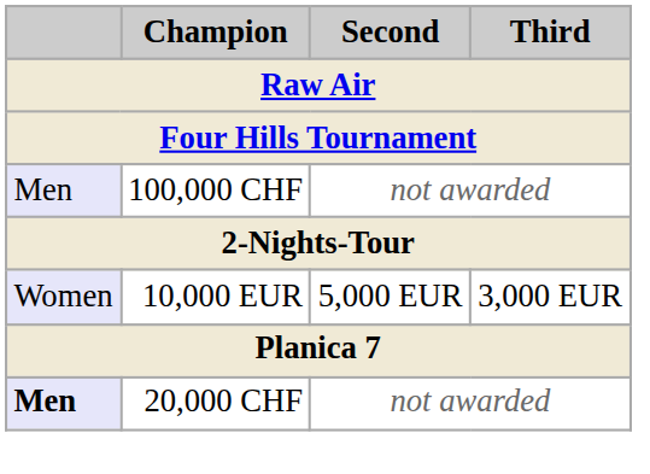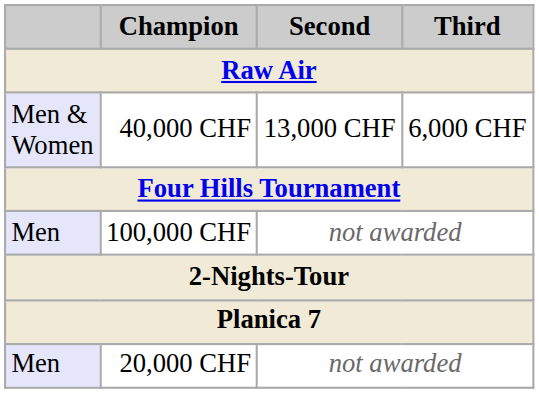 <table class="wikitable" style="background:#fff; font-size:80%">
 <tr style="background:#ccc; text-align:center;">
 <th style="background:#ccc;"></th>
 <th style="background:#ccc;">Champion</th>
 <th style="background:#ccc;">Second</th>
 <th style="background:#ccc;">Third</th>
 </tr>
 <tr>
 <td align=center colspan=4 bgcolor=#F0EAD6><strong><a href='#'>Raw Air</a></strong></td>
+</tr>
+<tr>
+<td bgcolor=#E6E6FA>Men &<br>Women</td>
+<td align=right>40,000 CHF</td>
+<td align=right>13,000 CHF</td>
+<td align=right>6,000 CHF</td>
 </tr>
 <tr>
 <td align=center colspan=4 bgcolor=#F0EAD6><strong><a href='#'>Four Hills Tournament</a></strong></td>
 </tr>
 <tr>
 <td bgcolor=#E6E6FA>Men</td>
 <td align=right>100,000 CHF</td>
 <td align=center colspan=2 style=color:#696969><em>not awarded</em></td>
 </tr>
 <tr>
 <td align=center colspan=4 bgcolor=#F0EAD6><strong>2-Nights-Tour</strong></td>
 </tr>
 <tr>
-<td bgcolor=#E6E6FA>Women</td>
-<td align=right>10,000 EUR</td>
-<td align=right>5,000 EUR</td>
-<td align=right>3,000 EUR</td>
-</tr>
-<tr>
 <td align=center colspan=4 bgcolor=#F0EAD6><strong>Planica 7</strong></td>
 </tr>
 <tr>
-<td bgcolor=#E6E6FA><strong>Men</strong></td>
+<td bgcolor=#E6E6FA>Men</td>
 <td align=right>20,000 CHF</td>
 <td align=center colspan=2 style=color:#696969><em>not awarded</em></td>
 </tr>
 </table>
